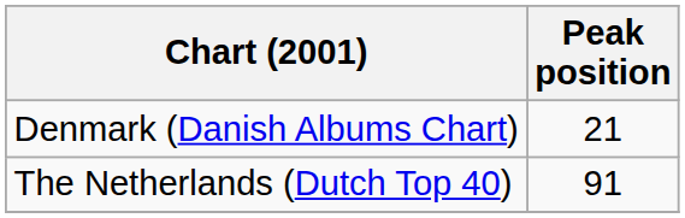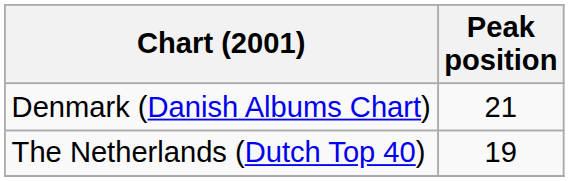 <table class="wikitable sortable">
 <tr>
 <th>Chart (2001)</th>
 <th>Peak<br>position</th>
 </tr>
 <tr>
 <td>Denmark (<a href='#'>Danish Albums Chart</a>)</td>
 <td align="center">21</td>
 </tr>
 <tr>
 <td>The Netherlands (<a href='#'>Dutch Top 40</a>)</td>
-<td align="center">91</td>
+<td align="center">19</td>
 </tr>
 <tr>
 </tr>
 </table>
